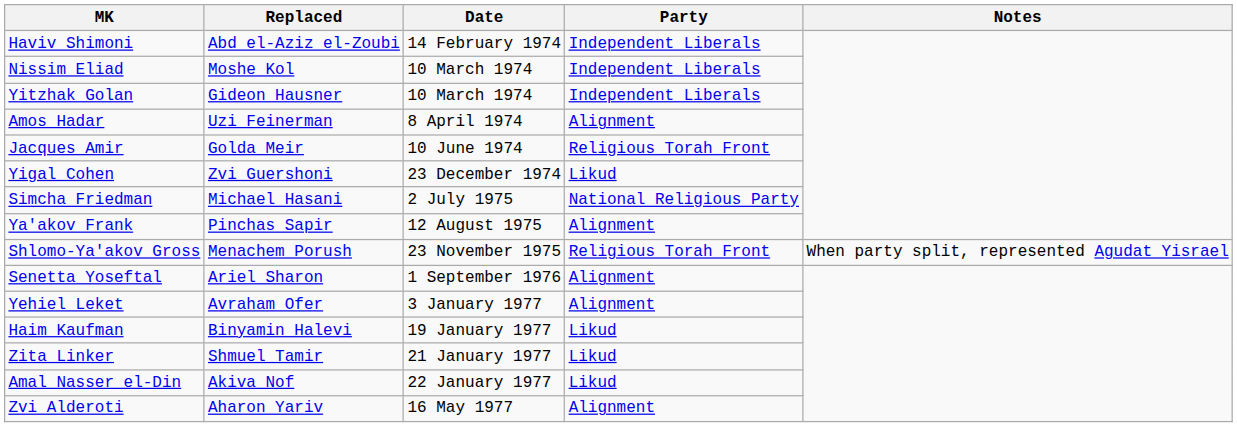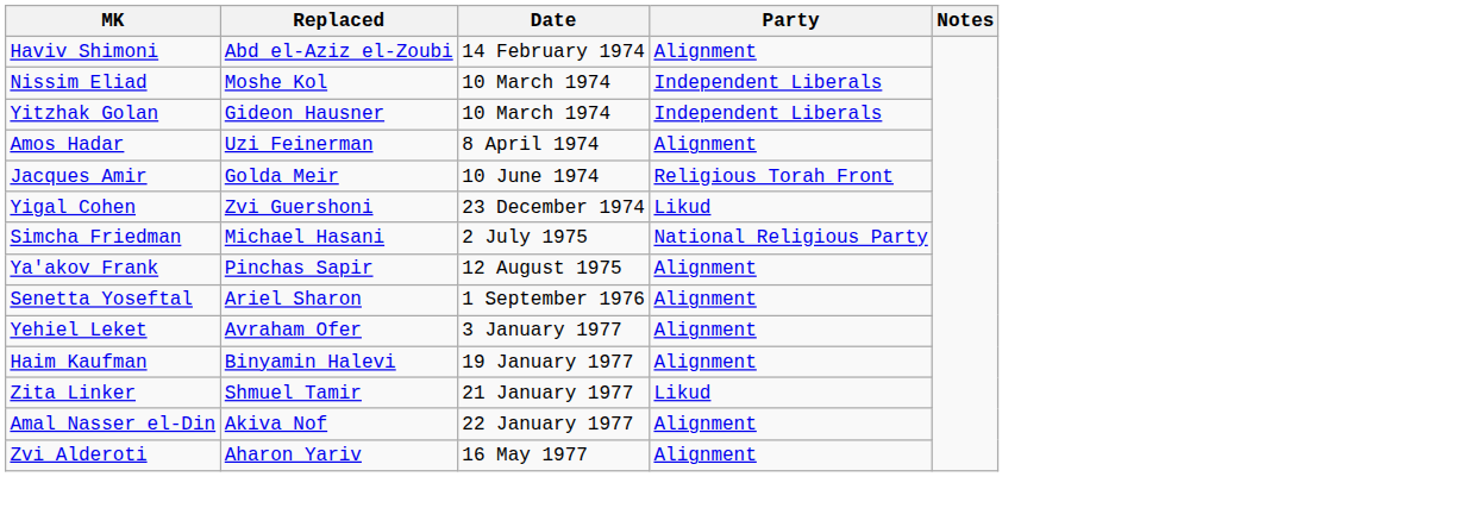 <table class="sort wikitable sortable" style="text-align:left">
 <tr>
 <th>MK</th>
 <th>Replaced</th>
 <th>Date</th>
 <th>Party</th>
 <th>Notes</th>
 </tr>
 <tr>
 <td><a href='#'>Haviv Shimoni</a></td>
 <td><a href='#'>Abd el-Aziz el-Zoubi</a></td>
 <td>14 February 1974</td>
-<td><a href='#'>Independent Liberals</a></td>
+<td><a href='#'>Alignment</a></td>
 </tr>
 <tr>
 <td><a href='#'>Nissim Eliad</a></td>
 <td><a href='#'>Moshe Kol</a></td>
 <td>10 March 1974</td>
 <td><a href='#'>Independent Liberals</a></td>
 </tr>
 <tr>
 <td><a href='#'>Yitzhak Golan</a></td>
 <td><a href='#'>Gideon Hausner</a></td>
 <td>10 March 1974</td>
 <td><a href='#'>Independent Liberals</a></td>
 </tr>
 <tr>
 <td><a href='#'>Amos Hadar</a></td>
 <td><a href='#'>Uzi Feinerman</a></td>
 <td>8 April 1974</td>
 <td><a href='#'>Alignment</a></td>
 </tr>
 <tr>
 <td><a href='#'>Jacques Amir</a></td>
 <td><a href='#'>Golda Meir</a></td>
 <td>10 June 1974</td>
 <td><a href='#'>Religious Torah Front</a></td>
 </tr>
 <tr>
 <td><a href='#'>Yigal Cohen</a></td>
 <td><a href='#'>Zvi Guershoni</a></td>
 <td>23 December 1974</td>
 <td><a href='#'>Likud</a></td>
 </tr>
 <tr>
 <td><a href='#'>Simcha Friedman</a></td>
 <td><a href='#'>Michael Hasani</a></td>
 <td>2 July 1975</td>
 <td><a href='#'>National Religious Party</a></td>
 </tr>
 <tr>
 <td><a href='#'>Ya'akov Frank</a></td>
 <td><a href='#'>Pinchas Sapir</a></td>
 <td>12 August 1975</td>
 <td><a href='#'>Alignment</a></td>
 </tr>
 <tr>
-<td><a href='#'>Shlomo-Ya'akov Gross</a></td>
-<td><a href='#'>Menachem Porush</a></td>
-<td>23 November 1975</td>
-<td><a href='#'>Religious Torah Front</a></td>
-<td>When party split, represented <a href='#'>Agudat Yisrael</a></td>
-</tr>
-<tr>
 <td><a href='#'>Senetta Yoseftal</a></td>
 <td><a href='#'>Ariel Sharon</a></td>
 <td>1 September 1976</td>
 <td><a href='#'>Alignment</a></td>
 </tr>
 <tr>
 <td><a href='#'>Yehiel Leket</a></td>
 <td><a href='#'>Avraham Ofer</a></td>
 <td>3 January 1977</td>
 <td><a href='#'>Alignment</a></td>
 </tr>
 <tr>
 <td><a href='#'>Haim Kaufman</a></td>
 <td><a href='#'>Binyamin Halevi</a></td>
 <td>19 January 1977</td>
-<td><a href='#'>Likud</a></td>
+<td><a href='#'>Alignment</a></td>
 </tr>
 <tr>
 <td><a href='#'>Zita Linker</a></td>
 <td><a href='#'>Shmuel Tamir</a></td>
 <td>21 January 1977</td>
 <td><a href='#'>Likud</a></td>
 </tr>
 <tr>
 <td><a href='#'>Amal Nasser el-Din</a></td>
 <td><a href='#'>Akiva Nof</a></td>
 <td>22 January 1977</td>
-<td><a href='#'>Likud</a></td>
+<td><a href='#'>Alignment</a></td>
 </tr>
 <tr>
 <td><a href='#'>Zvi Alderoti</a></td>
 <td><a href='#'>Aharon Yariv</a></td>
 <td>16 May 1977</td>
 <td><a href='#'>Alignment</a></td>
 </tr>
 </table>
